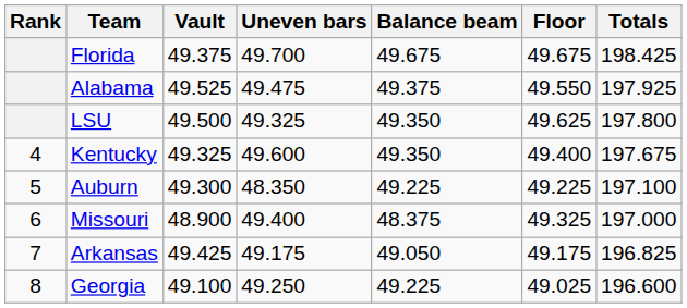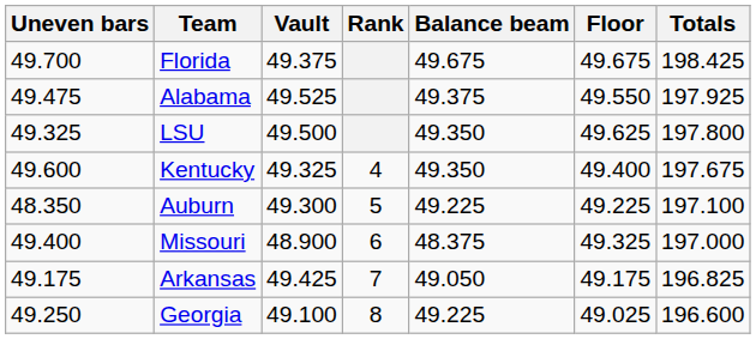 <table class="wikitable sortable">
 <tr>
-<th>Rank</th>
+<th>Uneven bars</th>
 <th>Team</th>
 <th>Vault</th>
-<th>Uneven bars</th>
+<th>Rank</th>
 <th>Balance beam</th>
 <th>Floor</th>
 <th>Totals</th>
 </tr>
 <tr>
-<th></th>
+<td>49.700</td>
 <td><a href='#'>Florida</a></td>
 <td>49.375</td>
-<td>49.700</td>
+<th></th>
 <td>49.675</td>
 <td>49.675</td>
 <td>198.425</td>
 </tr>
 <tr>
-<th></th>
+<td>49.475</td>
 <td><a href='#'>Alabama</a></td>
 <td>49.525</td>
-<td>49.475</td>
+<th></th>
 <td>49.375</td>
 <td>49.550</td>
 <td>197.925</td>
 </tr>
 <tr>
-<th></th>
+<td>49.325</td>
 <td><a href='#'>LSU</a></td>
 <td>49.500</td>
-<td>49.325</td>
+<th></th>
 <td>49.350</td>
 <td>49.625</td>
 <td>197.800</td>
 </tr>
 <tr>
-<td align="center">4</td>
+<td>49.600</td>
 <td><a href='#'>Kentucky</a></td>
 <td>49.325</td>
-<td>49.600</td>
+<td align="center">4</td>
 <td>49.350</td>
 <td>49.400</td>
 <td>197.675</td>
 </tr>
 <tr>
-<td align="center">5</td>
+<td>48.350</td>
 <td><a href='#'>Auburn</a></td>
 <td>49.300</td>
-<td>48.350</td>
+<td align="center">5</td>
 <td>49.225</td>
 <td>49.225</td>
 <td>197.100</td>
 </tr>
 <tr>
-<td align="center">6</td>
+<td>49.400</td>
 <td><a href='#'>Missouri</a></td>
 <td>48.900</td>
-<td>49.400</td>
+<td align="center">6</td>
 <td>48.375</td>
 <td>49.325</td>
 <td>197.000</td>
 </tr>
 <tr>
-<td align="center">7</td>
+<td>49.175</td>
 <td><a href='#'>Arkansas</a></td>
 <td>49.425</td>
-<td>49.175</td>
+<td align="center">7</td>
 <td>49.050</td>
 <td>49.175</td>
 <td>196.825</td>
 </tr>
 <tr>
-<td align="center">8</td>
+<td>49.250</td>
 <td><a href='#'>Georgia</a></td>
 <td>49.100</td>
-<td>49.250</td>
+<td align="center">8</td>
 <td>49.225</td>
 <td>49.025</td>
 <td>196.600</td>
 </tr>
 </table>
